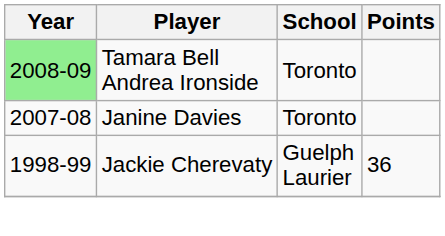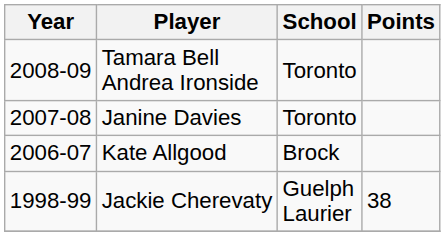 <table class="wikitable">
 <tr>
 <th>Year</th>
 <th>  Player  </th>
 <th>School</th>
 <th>Points</th>
 </tr>
 <tr>
-<td style="background: lightgreen;">2008-09</td>
+<td>2008-09</td>
 <td>Tamara Bell<br>Andrea Ironside</td>
 <td>Toronto</td>
 <td></td>
 </tr>
 <tr>
 <td>2007-08</td>
 <td>Janine Davies</td>
 <td>Toronto</td>
 <td></td>
 </tr>
 <tr>
+<td>2006-07</td>
+<td>Kate Allgood</td>
+<td>Brock</td>
+<td></td>
+</tr>
+<tr>
 <td>1998-99</td>
 <td>Jackie Cherevaty</td>
 <td>Guelph<br>Laurier</td>
-<td>36</td>
+<td>38</td>
 </tr>
 <tr>
 </tr>
 </table>
